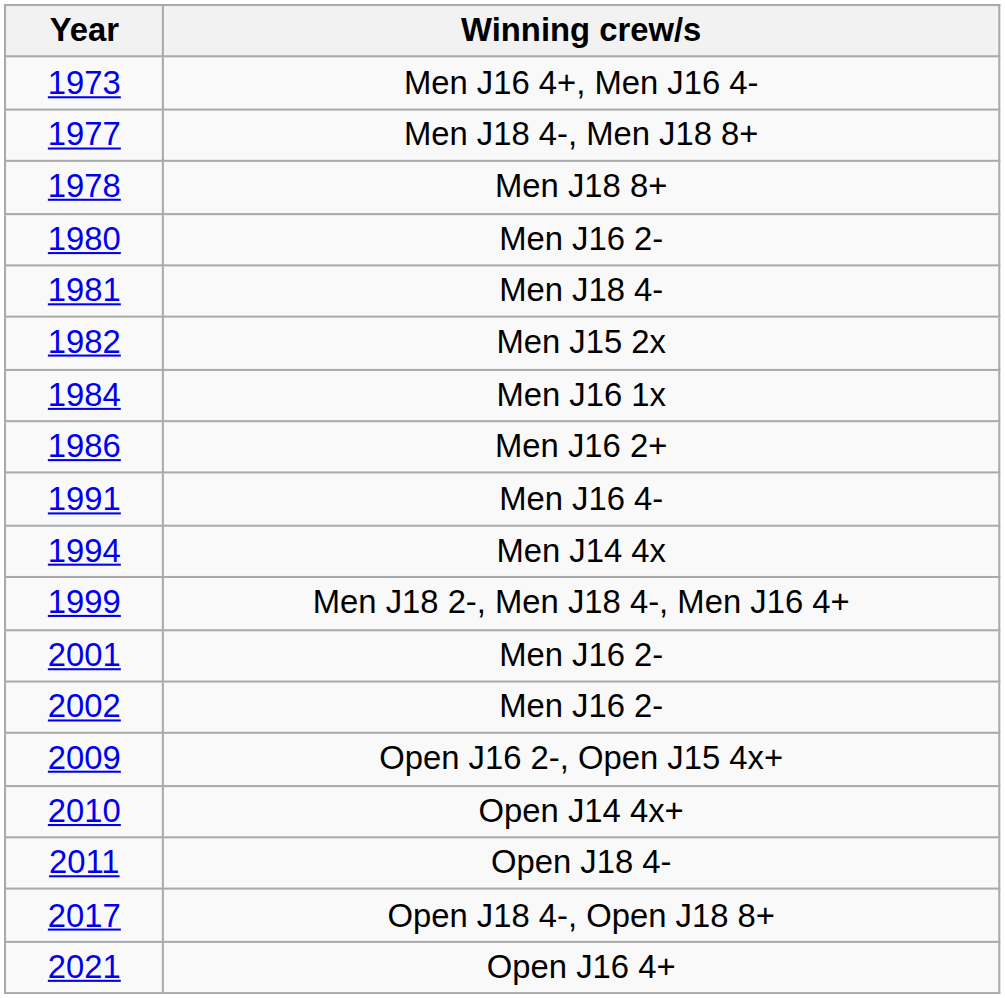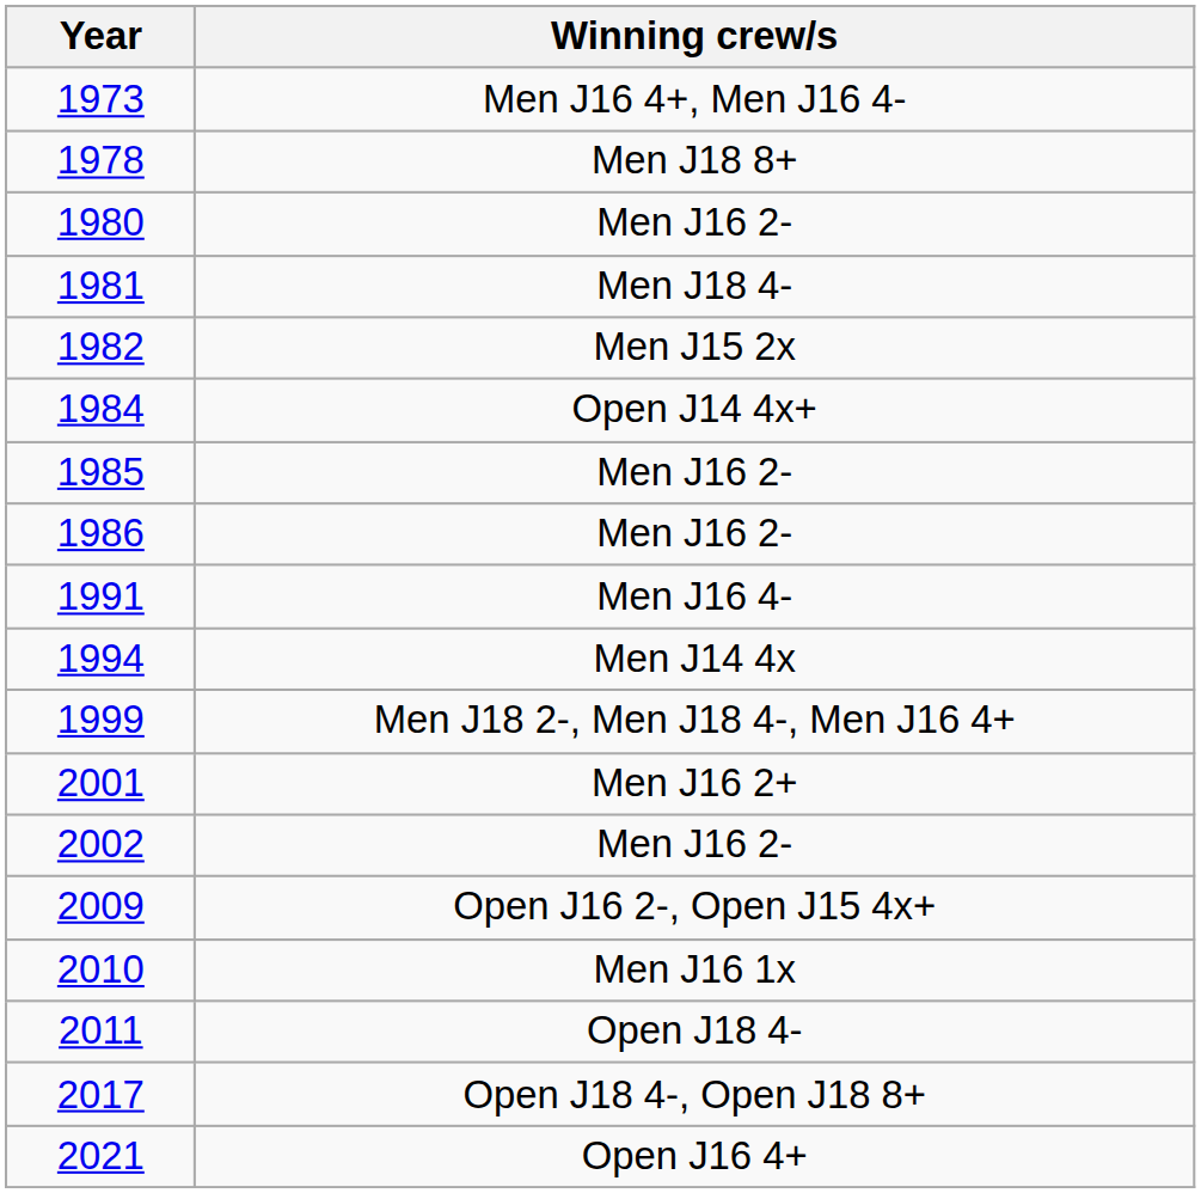 <table class="wikitable" style="text-align:center">
 <tr>
 <th width=70>Year</th>
 <th width=400>Winning crew/s</th>
 </tr>
 <tr>
 <td><a href='#'>1973</a></td>
 <td>Men J16 4+, Men J16 4- </td>
-</tr>
-<tr>
-<td><a href='#'>1977</a></td>
-<td>Men J18 4-, Men J18 8+ </td>
 </tr>
 <tr>
 <td><a href='#'>1978</a></td>
 <td>Men J18 8+ </td>
 </tr>
 <tr>
 <td><a href='#'>1980</a></td>
 <td>Men J16 2- </td>
 </tr>
 <tr>
 <td><a href='#'>1981</a></td>
 <td>Men J18 4- </td>
 </tr>
 <tr>
 <td><a href='#'>1982</a></td>
 <td>Men J15 2x </td>
 </tr>
 <tr>
 <td><a href='#'>1984</a></td>
-<td>Men J16 1x </td>
+<td>Open J14 4x+ </td>
+</tr>
+<tr>
+<td><a href='#'>1985</a></td>
+<td>Men J16 2- </td>
 </tr>
 <tr>
 <td><a href='#'>1986</a></td>
-<td>Men J16 2+ </td>
+<td>Men J16 2- </td>
 </tr>
 <tr>
 <td><a href='#'>1991</a></td>
 <td>Men J16 4- </td>
 </tr>
 <tr>
 <td><a href='#'>1994</a></td>
 <td>Men J14 4x </td>
 </tr>
 <tr>
 <td><a href='#'>1999</a></td>
 <td>Men J18 2-, Men J18 4-, Men J16 4+ </td>
 </tr>
 <tr>
 <td><a href='#'>2001</a></td>
-<td>Men J16 2- </td>
+<td>Men J16 2+ </td>
 </tr>
 <tr>
 <td><a href='#'>2002</a></td>
 <td>Men J16 2- </td>
 </tr>
 <tr>
 <td><a href='#'>2009</a></td>
 <td>Open J16 2-, Open J15 4x+ </td>
 </tr>
 <tr>
 <td><a href='#'>2010</a></td>
-<td>Open J14 4x+ </td>
+<td>Men J16 1x </td>
 </tr>
 <tr>
 <td><a href='#'>2011</a></td>
 <td>Open J18 4-</td>
 </tr>
 <tr>
 <td><a href='#'>2017</a></td>
 <td>Open J18 4-, Open J18 8+ </td>
 </tr>
 <tr>
 <td><a href='#'>2021</a></td>
 <td>Open J16 4+ </td>
 </tr>
 </table>
